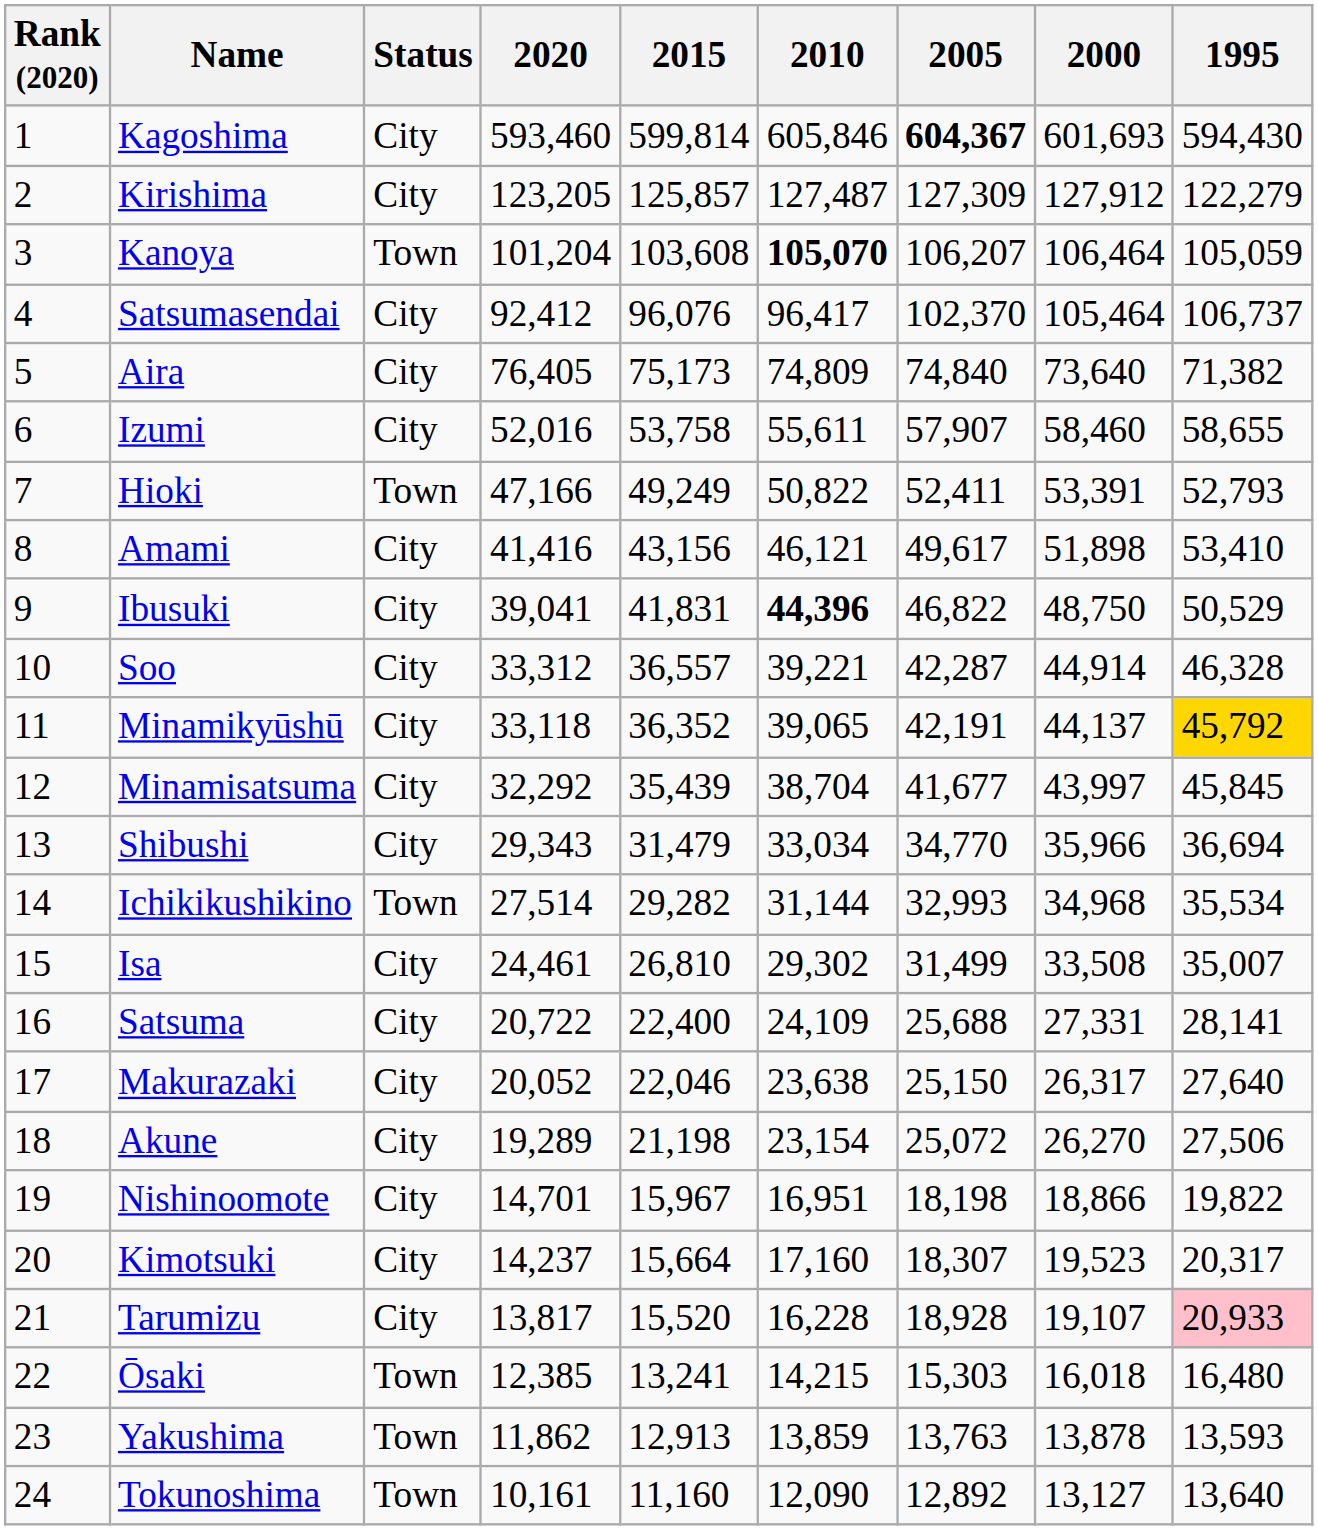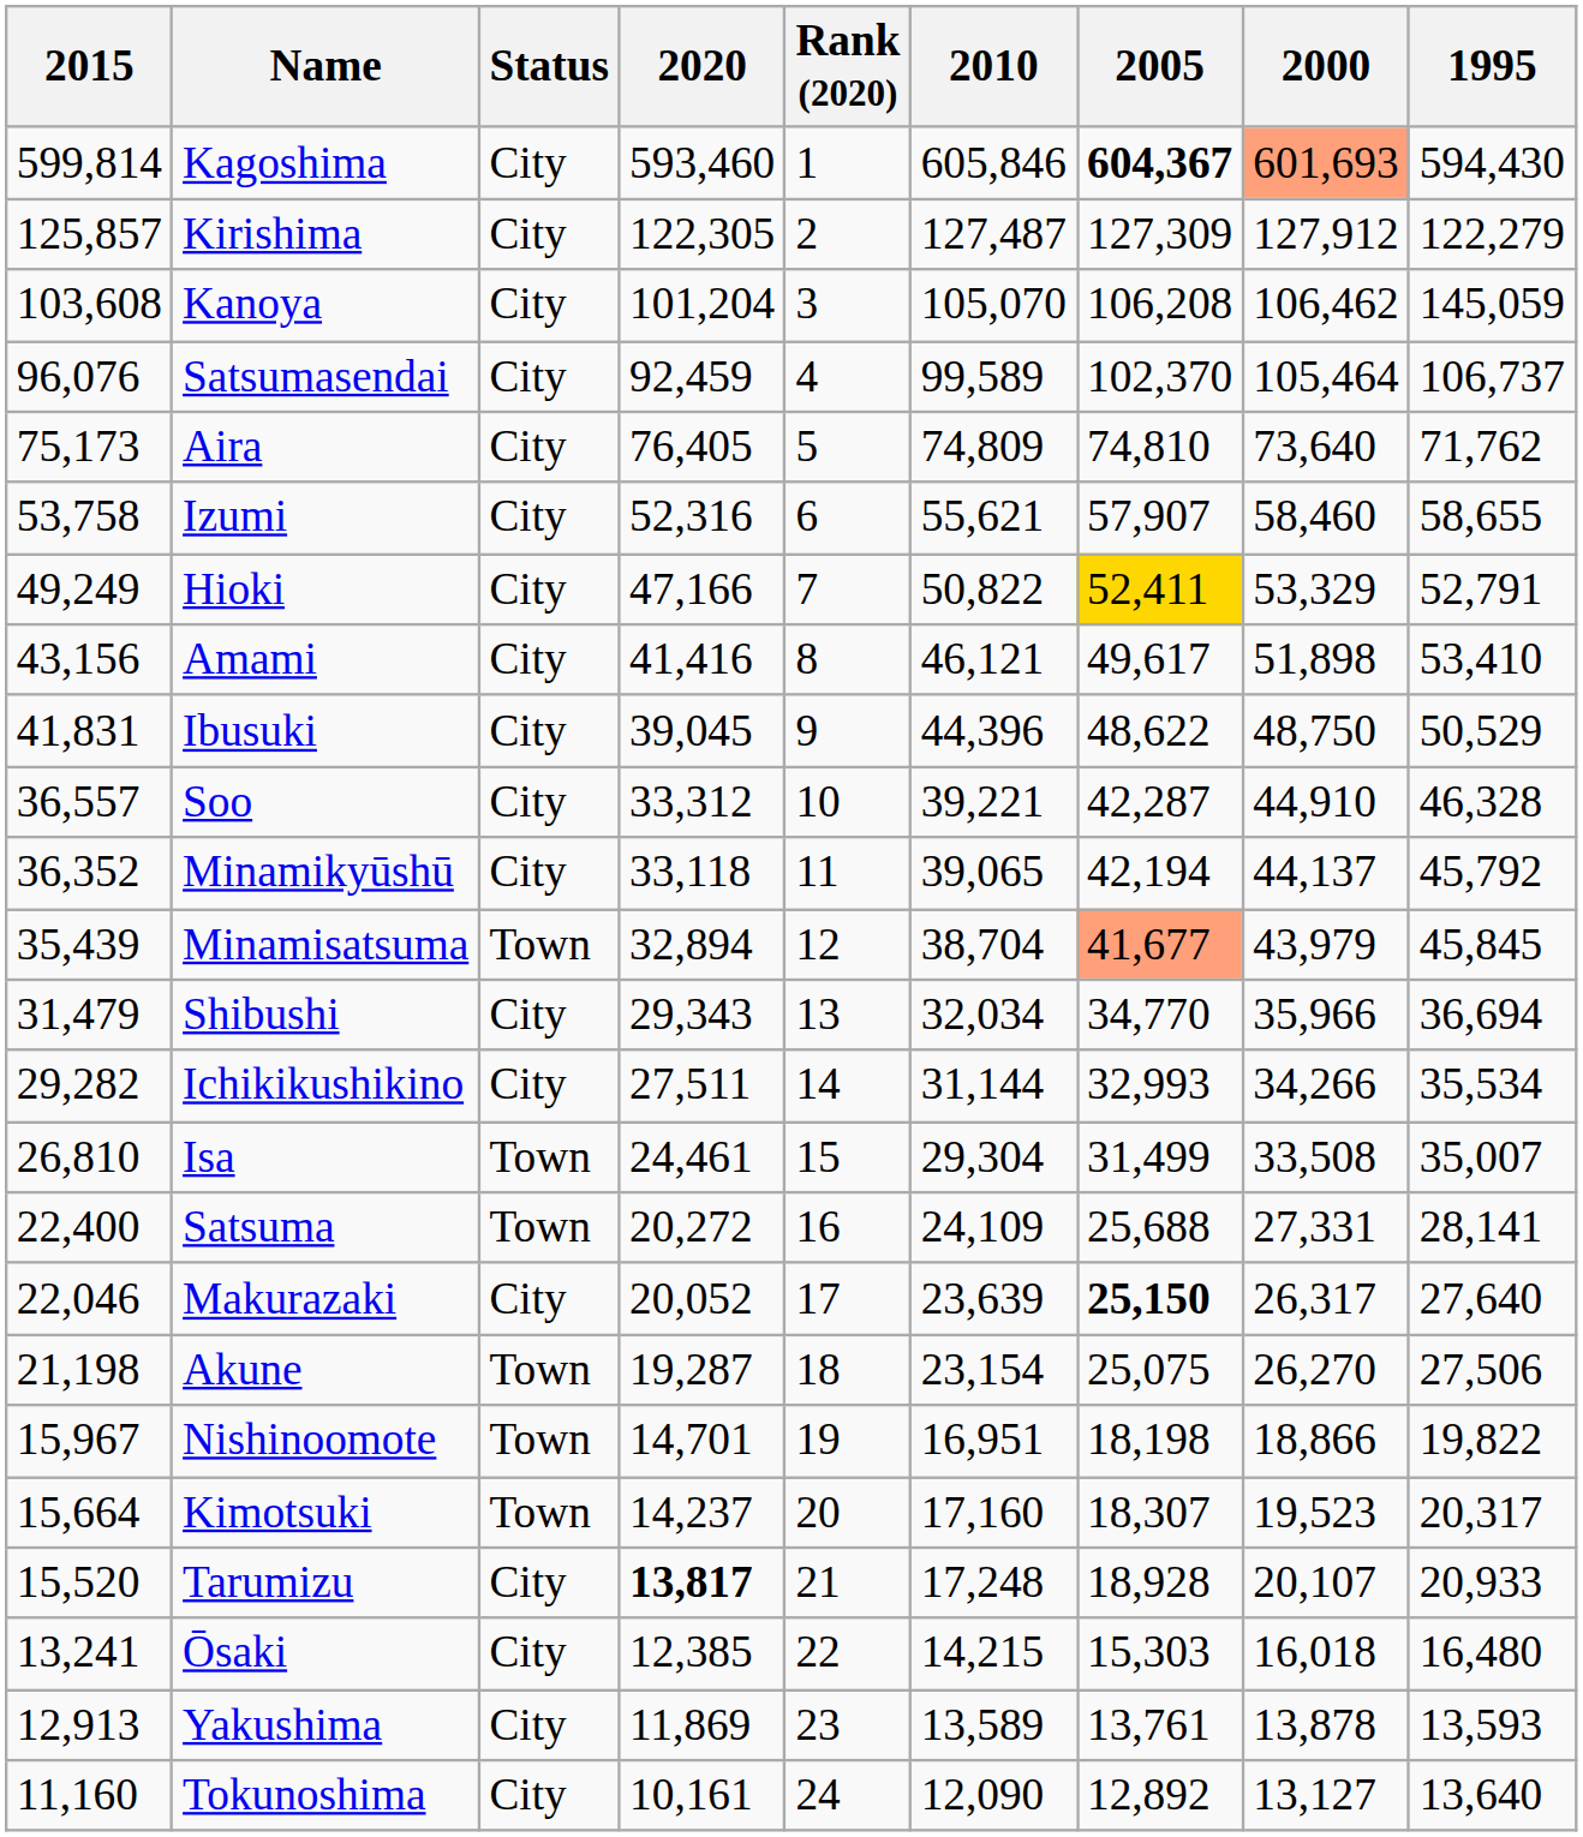 <table class="wikitable sortable">
 <tr>
-<th>Rank<br><small>(2020)</small></th>
+<th>2015</th>
 <th>Name</th>
 <th>Status</th>
 <th>2020</th>
-<th>2015</th>
+<th>Rank<br><small>(2020)</small></th>
 <th>2010</th>
 <th>2005</th>
 <th>2000</th>
 <th>1995</th>
 </tr>
 <tr>
-<td>1</td>
+<td>599,814</td>
 <td><a href='#'>Kagoshima</a></td>
 <td>City</td>
 <td>593,460</td>
-<td>599,814</td>
+<td>1</td>
 <td>605,846</td>
 <td><strong>604,367</strong></td>
-<td>601,693</td>
+<td style="background: lightsalmon;">601,693</td>
 <td>594,430</td>
 </tr>
 <tr>
-<td>2</td>
+<td>125,857</td>
 <td><a href='#'>Kirishima</a></td>
 <td>City</td>
-<td>123,205</td>
-<td>125,857</td>
+<td>122,305</td>
+<td>2</td>
 <td>127,487</td>
 <td>127,309</td>
 <td>127,912</td>
 <td>122,279</td>
 </tr>
 <tr>
+<td>103,608</td>
+<td><a href='#'>Kanoya</a></td>
+<td>City</td>
+<td>101,204</td>
 <td>3</td>
-<td><a href='#'>Kanoya</a></td>
-<td>Town</td>
-<td>101,204</td>
-<td>103,608</td>
-<td><strong>105,070</strong></td>
-<td>106,207</td>
-<td>106,464</td>
-<td>105,059</td>
+<td>105,070</td>
+<td>106,208</td>
+<td>106,462</td>
+<td>145,059</td>
 </tr>
 <tr>
-<td>4</td>
+<td>96,076</td>
 <td><a href='#'>Satsumasendai</a></td>
 <td>City</td>
-<td>92,412</td>
-<td>96,076</td>
-<td>96,417</td>
+<td>92,459</td>
+<td>4</td>
+<td>99,589</td>
 <td>102,370</td>
 <td>105,464</td>
 <td>106,737</td>
 </tr>
 <tr>
-<td>5</td>
+<td>75,173</td>
 <td><a href='#'>Aira</a></td>
 <td>City</td>
 <td>76,405</td>
-<td>75,173</td>
+<td>5</td>
 <td>74,809</td>
-<td>74,840</td>
+<td>74,810</td>
 <td>73,640</td>
-<td>71,382</td>
+<td>71,762</td>
 </tr>
 <tr>
-<td>6</td>
+<td>53,758</td>
 <td><a href='#'>Izumi</a></td>
 <td>City</td>
-<td>52,016</td>
-<td>53,758</td>
-<td>55,611</td>
+<td>52,316</td>
+<td>6</td>
+<td>55,621</td>
 <td>57,907</td>
 <td>58,460</td>
 <td>58,655</td>
 </tr>
 <tr>
+<td>49,249</td>
+<td><a href='#'>Hioki</a></td>
+<td>City</td>
+<td>47,166</td>
 <td>7</td>
-<td><a href='#'>Hioki</a></td>
-<td>Town</td>
-<td>47,166</td>
-<td>49,249</td>
 <td>50,822</td>
-<td>52,411</td>
-<td>53,391</td>
-<td>52,793</td>
+<td style="background: gold;">52,411</td>
+<td>53,329</td>
+<td>52,791</td>
 </tr>
 <tr>
-<td>8</td>
+<td>43,156</td>
 <td><a href='#'>Amami</a></td>
 <td>City</td>
 <td>41,416</td>
-<td>43,156</td>
+<td>8</td>
 <td>46,121</td>
 <td>49,617</td>
 <td>51,898</td>
 <td>53,410</td>
 </tr>
 <tr>
-<td>9</td>
+<td>41,831</td>
 <td><a href='#'>Ibusuki</a></td>
 <td>City</td>
-<td>39,041</td>
-<td>41,831</td>
-<td><strong>44,396</strong></td>
-<td>46,822</td>
+<td>39,045</td>
+<td>9</td>
+<td>44,396</td>
+<td>48,622</td>
 <td>48,750</td>
 <td>50,529</td>
 </tr>
 <tr>
-<td>10</td>
+<td>36,557</td>
 <td><a href='#'>Soo</a></td>
 <td>City</td>
 <td>33,312</td>
-<td>36,557</td>
+<td>10</td>
 <td>39,221</td>
 <td>42,287</td>
-<td>44,914</td>
+<td>44,910</td>
 <td>46,328</td>
 </tr>
 <tr>
-<td>11</td>
+<td>36,352</td>
 <td><a href='#'>Minamikyūshū</a></td>
 <td>City</td>
 <td>33,118</td>
-<td>36,352</td>
+<td>11</td>
 <td>39,065</td>
-<td>42,191</td>
+<td>42,194</td>
 <td>44,137</td>
-<td style="background: gold;">45,792</td>
+<td>45,792</td>
 </tr>
 <tr>
+<td>35,439</td>
+<td><a href='#'>Minamisatsuma</a></td>
+<td>Town</td>
+<td>32,894</td>
 <td>12</td>
-<td><a href='#'>Minamisatsuma</a></td>
-<td>City</td>
-<td>32,292</td>
-<td>35,439</td>
 <td>38,704</td>
-<td>41,677</td>
-<td>43,997</td>
+<td style="background: lightsalmon;">41,677</td>
+<td>43,979</td>
 <td>45,845</td>
 </tr>
 <tr>
-<td>13</td>
+<td>31,479</td>
 <td><a href='#'>Shibushi</a></td>
 <td>City</td>
 <td>29,343</td>
-<td>31,479</td>
-<td>33,034</td>
+<td>13</td>
+<td>32,034</td>
 <td>34,770</td>
 <td>35,966</td>
 <td>36,694</td>
 </tr>
 <tr>
+<td>29,282</td>
+<td><a href='#'>Ichikikushikino</a></td>
+<td>City</td>
+<td>27,511</td>
 <td>14</td>
-<td><a href='#'>Ichikikushikino</a></td>
-<td>Town</td>
-<td>27,514</td>
-<td>29,282</td>
 <td>31,144</td>
 <td>32,993</td>
-<td>34,968</td>
+<td>34,266</td>
 <td>35,534</td>
 </tr>
 <tr>
+<td>26,810</td>
+<td><a href='#'>Isa</a></td>
+<td>Town</td>
+<td>24,461</td>
 <td>15</td>
-<td><a href='#'>Isa</a></td>
-<td>City</td>
-<td>24,461</td>
-<td>26,810</td>
-<td>29,302</td>
+<td>29,304</td>
 <td>31,499</td>
 <td>33,508</td>
 <td>35,007</td>
 </tr>
 <tr>
+<td>22,400</td>
+<td><a href='#'>Satsuma</a></td>
+<td>Town</td>
+<td>20,272</td>
 <td>16</td>
-<td><a href='#'>Satsuma</a></td>
-<td>City</td>
-<td>20,722</td>
-<td>22,400</td>
 <td>24,109</td>
 <td>25,688</td>
 <td>27,331</td>
 <td>28,141</td>
 </tr>
 <tr>
-<td>17</td>
+<td>22,046</td>
 <td><a href='#'>Makurazaki</a></td>
 <td>City</td>
 <td>20,052</td>
-<td>22,046</td>
-<td>23,638</td>
-<td>25,150</td>
+<td>17</td>
+<td>23,639</td>
+<td><strong>25,150</strong></td>
 <td>26,317</td>
 <td>27,640</td>
 </tr>
 <tr>
+<td>21,198</td>
+<td><a href='#'>Akune</a></td>
+<td>Town</td>
+<td>19,287</td>
 <td>18</td>
-<td><a href='#'>Akune</a></td>
-<td>City</td>
-<td>19,289</td>
-<td>21,198</td>
 <td>23,154</td>
-<td>25,072</td>
+<td>25,075</td>
 <td>26,270</td>
 <td>27,506</td>
 </tr>
 <tr>
+<td>15,967</td>
+<td><a href='#'>Nishinoomote</a></td>
+<td>Town</td>
+<td>14,701</td>
 <td>19</td>
-<td><a href='#'>Nishinoomote</a></td>
-<td>City</td>
-<td>14,701</td>
-<td>15,967</td>
 <td>16,951</td>
 <td>18,198</td>
 <td>18,866</td>
 <td>19,822</td>
 </tr>
 <tr>
+<td>15,664</td>
+<td><a href='#'>Kimotsuki</a></td>
+<td>Town</td>
+<td>14,237</td>
 <td>20</td>
-<td><a href='#'>Kimotsuki</a></td>
-<td>City</td>
-<td>14,237</td>
-<td>15,664</td>
 <td>17,160</td>
 <td>18,307</td>
 <td>19,523</td>
 <td>20,317</td>
 </tr>
 <tr>
-<td>21</td>
+<td>15,520</td>
 <td><a href='#'>Tarumizu</a></td>
 <td>City</td>
-<td>13,817</td>
-<td>15,520</td>
-<td>16,228</td>
+<td><strong>13,817</strong></td>
+<td>21</td>
+<td>17,248</td>
 <td>18,928</td>
-<td>19,107</td>
-<td style="background: pink;">20,933</td>
+<td>20,107</td>
+<td>20,933</td>
 </tr>
 <tr>
+<td>13,241</td>
+<td><a href='#'>Ōsaki</a></td>
+<td>City</td>
+<td>12,385</td>
 <td>22</td>
-<td><a href='#'>Ōsaki</a></td>
-<td>Town</td>
-<td>12,385</td>
-<td>13,241</td>
 <td>14,215</td>
 <td>15,303</td>
 <td>16,018</td>
 <td>16,480</td>
 </tr>
 <tr>
+<td>12,913</td>
+<td><a href='#'>Yakushima</a></td>
+<td>City</td>
+<td>11,869</td>
 <td>23</td>
-<td><a href='#'>Yakushima</a></td>
-<td>Town</td>
-<td>11,862</td>
-<td>12,913</td>
-<td>13,859</td>
-<td>13,763</td>
+<td>13,589</td>
+<td>13,761</td>
 <td>13,878</td>
 <td>13,593</td>
 </tr>
 <tr>
+<td>11,160</td>
+<td><a href='#'>Tokunoshima</a></td>
+<td>City</td>
+<td>10,161</td>
 <td>24</td>
-<td><a href='#'>Tokunoshima</a></td>
-<td>Town</td>
-<td>10,161</td>
-<td>11,160</td>
 <td>12,090</td>
 <td>12,892</td>
 <td>13,127</td>
 <td>13,640</td>
 </tr>
 </table>
